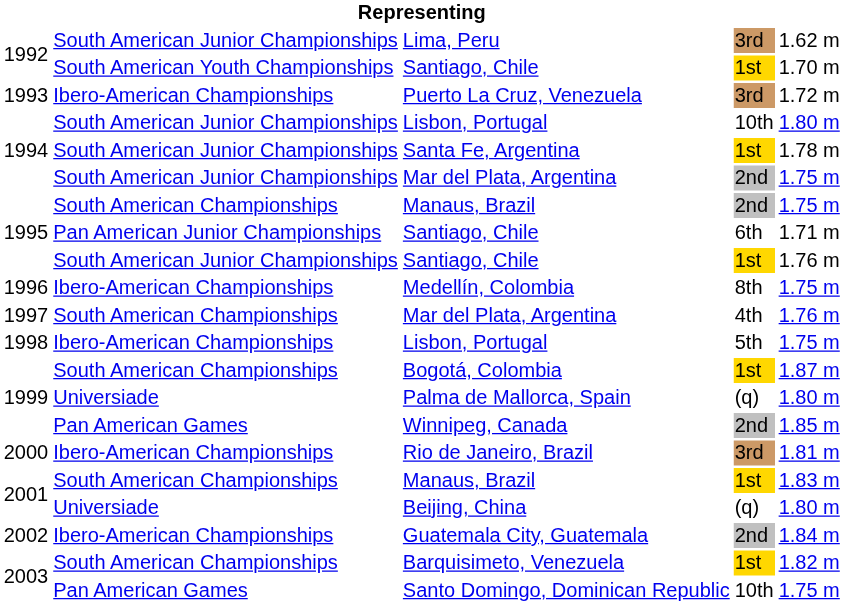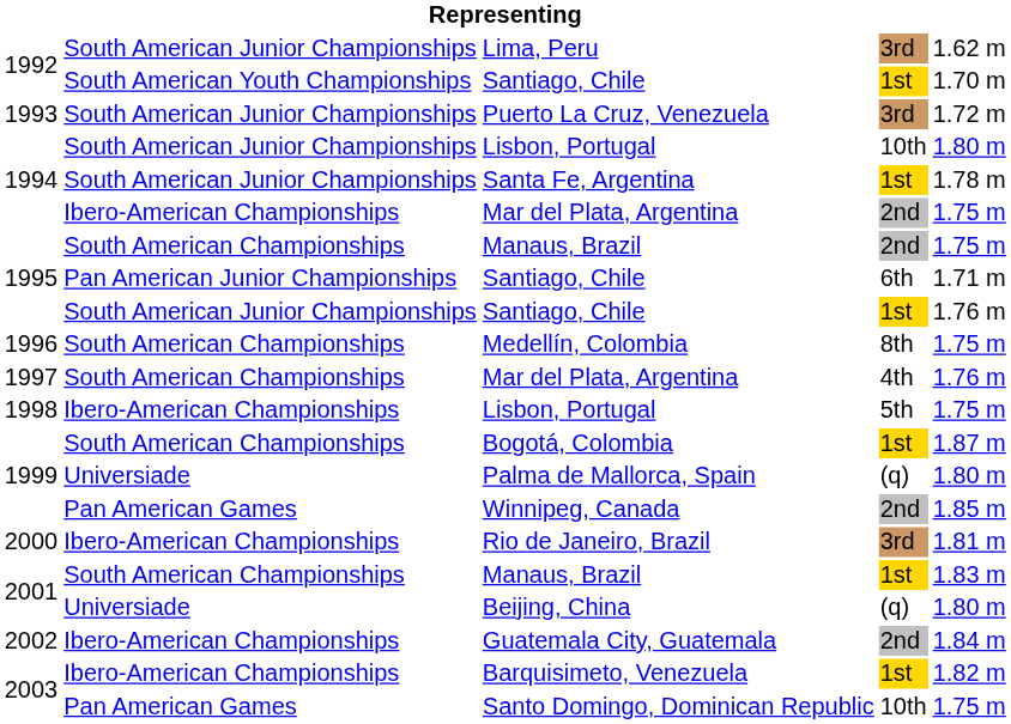 <table>
 <tr>
 <th colspan="5">Representing </th>
 </tr>
 <tr>
 <td rowspan=2>1992</td>
 <td><a href='#'>South American Junior Championships</a></td>
 <td><a href='#'>Lima, Peru</a></td>
 <td bgcolor=cc9966>3rd</td>
 <td>1.62 m</td>
 </tr>
 <tr>
 <td><a href='#'>South American Youth Championships</a></td>
 <td><a href='#'>Santiago, Chile</a></td>
 <td bgcolor=gold>1st</td>
 <td>1.70 m</td>
 </tr>
 <tr>
 <td>1993</td>
-<td><a href='#'>Ibero-American Championships</a></td>
+<td><a href='#'>South American Junior Championships</a></td>
 <td><a href='#'>Puerto La Cruz, Venezuela</a></td>
 <td bgcolor=cc9966>3rd</td>
 <td>1.72 m</td>
 </tr>
 <tr>
 <td rowspan=3>1994</td>
 <td><a href='#'>South American Junior Championships</a></td>
 <td><a href='#'>Lisbon, Portugal</a></td>
 <td>10th</td>
 <td><a href='#'>1.80 m</a></td>
 </tr>
 <tr>
 <td><a href='#'>South American Junior Championships</a></td>
 <td><a href='#'>Santa Fe, Argentina</a></td>
 <td bgcolor=gold>1st</td>
 <td>1.78 m</td>
 </tr>
 <tr>
-<td><a href='#'>South American Junior Championships</a></td>
+<td><a href='#'>Ibero-American Championships</a></td>
 <td><a href='#'>Mar del Plata, Argentina</a></td>
 <td bgcolor=silver>2nd</td>
 <td><a href='#'>1.75 m</a></td>
 </tr>
 <tr>
 <td rowspan=3>1995</td>
 <td><a href='#'>South American Championships</a></td>
 <td><a href='#'>Manaus, Brazil</a></td>
 <td bgcolor=silver>2nd</td>
 <td><a href='#'>1.75 m</a></td>
 </tr>
 <tr>
 <td><a href='#'>Pan American Junior Championships</a></td>
 <td><a href='#'>Santiago, Chile</a></td>
 <td>6th</td>
 <td>1.71 m</td>
 </tr>
 <tr>
 <td><a href='#'>South American Junior Championships</a></td>
 <td><a href='#'>Santiago, Chile</a></td>
 <td bgcolor=gold>1st</td>
 <td>1.76 m</td>
 </tr>
 <tr>
 <td>1996</td>
-<td><a href='#'>Ibero-American Championships</a></td>
+<td><a href='#'>South American Championships</a></td>
 <td><a href='#'>Medellín, Colombia</a></td>
 <td>8th</td>
 <td><a href='#'>1.75 m</a></td>
 </tr>
 <tr>
 <td>1997</td>
 <td><a href='#'>South American Championships</a></td>
 <td><a href='#'>Mar del Plata, Argentina</a></td>
 <td>4th</td>
 <td><a href='#'>1.76 m</a></td>
 </tr>
 <tr>
 <td>1998</td>
 <td><a href='#'>Ibero-American Championships</a></td>
 <td><a href='#'>Lisbon, Portugal</a></td>
 <td>5th</td>
 <td><a href='#'>1.75 m</a></td>
 </tr>
 <tr>
 <td rowspan=3>1999</td>
 <td><a href='#'>South American Championships</a></td>
 <td><a href='#'>Bogotá, Colombia</a></td>
 <td bgcolor=gold>1st</td>
 <td><a href='#'>1.87 m</a></td>
 </tr>
 <tr>
 <td><a href='#'>Universiade</a></td>
 <td><a href='#'>Palma de Mallorca, Spain</a></td>
 <td>(q)</td>
 <td><a href='#'>1.80 m</a></td>
 </tr>
 <tr>
 <td><a href='#'>Pan American Games</a></td>
 <td><a href='#'>Winnipeg, Canada</a></td>
 <td bgcolor=silver>2nd</td>
 <td><a href='#'>1.85 m</a></td>
 </tr>
 <tr>
 <td>2000</td>
 <td><a href='#'>Ibero-American Championships</a></td>
 <td><a href='#'>Rio de Janeiro, Brazil</a></td>
 <td bgcolor=cc9966>3rd</td>
 <td><a href='#'>1.81 m</a></td>
 </tr>
 <tr>
 <td rowspan=2>2001</td>
 <td><a href='#'>South American Championships</a></td>
 <td><a href='#'>Manaus, Brazil</a></td>
 <td bgcolor=gold>1st</td>
 <td><a href='#'>1.83 m</a></td>
 </tr>
 <tr>
 <td><a href='#'>Universiade</a></td>
 <td><a href='#'>Beijing, China</a></td>
 <td>(q)</td>
 <td><a href='#'>1.80 m</a></td>
 </tr>
 <tr>
 <td>2002</td>
 <td><a href='#'>Ibero-American Championships</a></td>
 <td><a href='#'>Guatemala City, Guatemala</a></td>
 <td bgcolor=silver>2nd</td>
 <td><a href='#'>1.84 m</a></td>
 </tr>
 <tr>
 <td rowspan=2>2003</td>
-<td><a href='#'>South American Championships</a></td>
+<td><a href='#'>Ibero-American Championships</a></td>
 <td><a href='#'>Barquisimeto, Venezuela</a></td>
 <td bgcolor=gold>1st</td>
 <td><a href='#'>1.82 m</a></td>
 </tr>
 <tr>
 <td><a href='#'>Pan American Games</a></td>
 <td><a href='#'>Santo Domingo, Dominican Republic</a></td>
 <td>10th</td>
 <td><a href='#'>1.75 m</a></td>
 </tr>
 </table>
